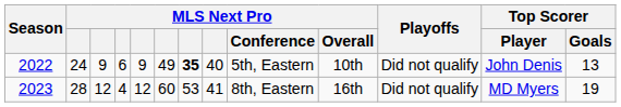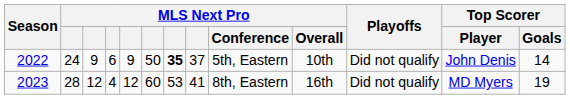 <table class="wikitable" style="text-align: center">
 <tr>
 <th scope="col" rowspan="2">Season</th>
 <th colspan=9 class="unsortable"><a href='#'>MLS Next Pro</a></th>
 <th scope="col" rowspan=2 class="unsortable"><strong>Playoffs</strong></th>
 <th scope="col" colspan=3 class="unsortable">Top Scorer</th>
 </tr>
 <tr>
 <th></th>
 <th></th>
 <th></th>
 <th></th>
 <th></th>
 <th></th>
 <th></th>
 <th>Conference</th>
 <th>Overall</th>
 <th class="unsortable">Player</th>
 <th class="unsortable">Goals</th>
 </tr>
 <tr>
 <td><a href='#'>2022</a></td>
 <td>24</td>
 <td>9</td>
 <td>6</td>
 <td>9</td>
-<td>49</td>
+<td>50</td>
 <td><strong>35</strong></td>
-<td>40</td>
+<td>37</td>
 <td>5th, Eastern</td>
 <td>10th</td>
 <td>Did not qualify</td>
 <td> <a href='#'>John Denis</a></td>
-<td>13</td>
+<td>14</td>
 </tr>
 <tr>
 <td><a href='#'>2023</a></td>
 <td>28</td>
 <td>12</td>
 <td>4</td>
 <td>12</td>
 <td>60</td>
 <td>53</td>
 <td>41</td>
 <td>8th, Eastern</td>
 <td>16th</td>
 <td>Did not qualify</td>
 <td> <a href='#'>MD Myers</a></td>
 <td>19</td>
 </tr>
 </table>
